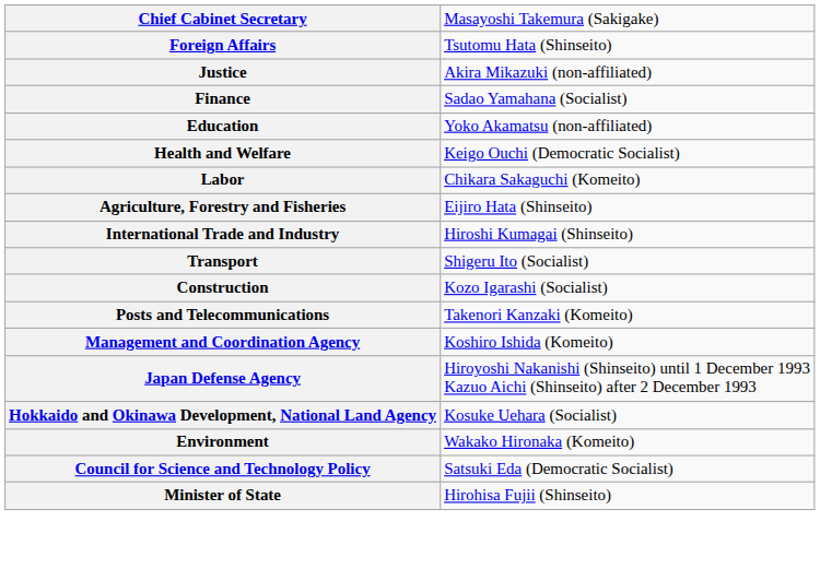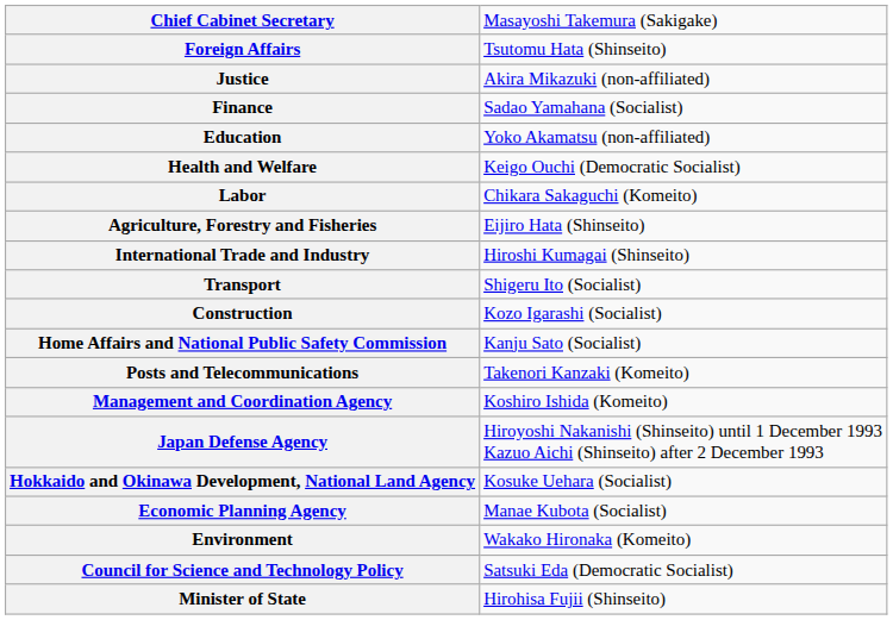 <table class="wikitable plainrowheaders" style="font-size:85%;">
 <tr>
 <th scope=row><a href='#'>Chief Cabinet Secretary</a></th>
 <td><a href='#'>Masayoshi Takemura</a> (Sakigake)</td>
 </tr>
 <tr>
 <th scope=row><a href='#'>Foreign Affairs</a></th>
 <td><a href='#'>Tsutomu Hata</a> (Shinseito)</td>
 </tr>
 <tr>
 <th scope=row>Justice</th>
 <td><a href='#'>Akira Mikazuki</a> (non-affiliated)</td>
 </tr>
 <tr>
 <th scope=row>Finance</th>
 <td><a href='#'>Sadao Yamahana</a> (Socialist)</td>
 </tr>
 <tr>
 <th scope=row>Education</th>
 <td><a href='#'>Yoko Akamatsu</a> (non-affiliated)</td>
 </tr>
 <tr>
 <th scope=row>Health and Welfare</th>
 <td><a href='#'>Keigo Ouchi</a> (Democratic Socialist)</td>
 </tr>
 <tr>
 <th scope=row>Labor</th>
 <td><a href='#'>Chikara Sakaguchi</a> (Komeito)</td>
 </tr>
 <tr>
 <th scope=row>Agriculture, Forestry and Fisheries</th>
 <td><a href='#'>Eijiro Hata</a> (Shinseito)</td>
 </tr>
 <tr>
 <th scope=row>International Trade and Industry</th>
 <td><a href='#'>Hiroshi Kumagai</a> (Shinseito)</td>
 </tr>
 <tr>
 <th scope=row>Transport</th>
 <td><a href='#'>Shigeru Ito</a> (Socialist)</td>
 </tr>
 <tr>
 <th scope=row>Construction</th>
 <td><a href='#'>Kozo Igarashi</a> (Socialist)</td>
 </tr>
 <tr>
+<th scope=row>Home Affairs and <a href='#'>National Public Safety Commission</a></th>
+<td><a href='#'>Kanju Sato</a> (Socialist)</td>
+</tr>
+<tr>
 <th scope=row>Posts and Telecommunications</th>
 <td><a href='#'>Takenori Kanzaki</a> (Komeito)</td>
 </tr>
 <tr>
 <th scope=row><a href='#'>Management and Coordination Agency</a></th>
 <td><a href='#'>Koshiro Ishida</a> (Komeito)</td>
 </tr>
 <tr>
 <th scope=row><a href='#'>Japan Defense Agency</a></th>
 <td><a href='#'>Hiroyoshi Nakanishi</a> (Shinseito) until 1 December 1993<br><a href='#'>Kazuo Aichi</a> (Shinseito) after 2 December 1993</td>
 </tr>
 <tr>
 <th scope=row><a href='#'>Hokkaido</a> and <a href='#'>Okinawa</a> Development, <a href='#'>National Land Agency</a></th>
 <td><a href='#'>Kosuke Uehara</a> (Socialist)</td>
 </tr>
 <tr>
+<th scope=row><a href='#'>Economic Planning Agency</a></th>
+<td><a href='#'>Manae Kubota</a> (Socialist)</td>
+</tr>
+<tr>
 <th scope=row>Environment</th>
 <td><a href='#'>Wakako Hironaka</a> (Komeito)</td>
 </tr>
 <tr>
 <th scope=row><a href='#'>Council for Science and Technology Policy</a></th>
 <td><a href='#'>Satsuki Eda</a> (Democratic Socialist)</td>
 </tr>
 <tr>
 <th scope=row>Minister of State</th>
 <td><a href='#'>Hirohisa Fujii</a> (Shinseito)</td>
 </tr>
 </table>
